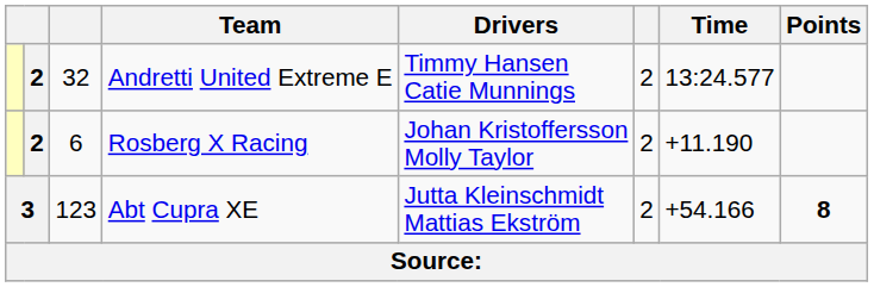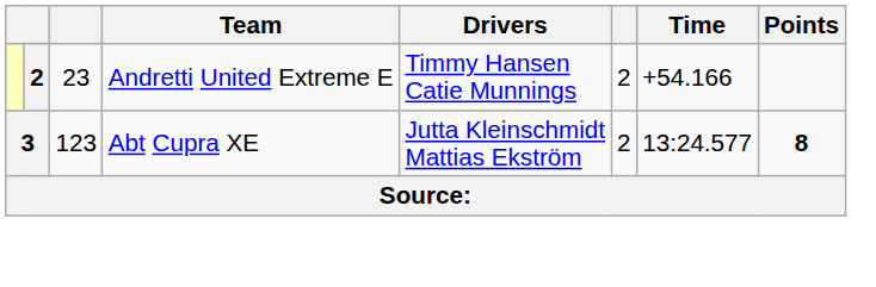 <table class="wikitable" style="font-size: 85%">
 <tr>
 <th scope="col" colspan="2"></th>
 <th scope="col"></th>
 <th scope="col">Team</th>
 <th scope="col">Drivers</th>
 <th scope="col"></th>
 <th scope="col">Time</th>
 <th scope="col">Points</th>
 </tr>
 <tr>
 <td style="background-color:#FFFFBF"> </td>
 <th scope=row>2</th>
-<td align=center>32</td>
+<td align=center>23</td>
 <td> <a href='#'>Andretti</a> <a href='#'>United</a> Extreme E</td>
 <td> <a href='#'>Timmy Hansen</a><br> <a href='#'>Catie Munnings</a></td>
 <td>2</td>
-<td>13:24.577</td>
-<td></td>
-</tr>
-<tr>
-<td style="background-color:#FFFFBF"> </td>
-<th scope=row>2</th>
-<td align=center>6</td>
-<td> <a href='#'>Rosberg X Racing</a></td>
-<td> <a href='#'>Johan Kristoffersson</a><br> <a href='#'>Molly Taylor</a></td>
-<td>2</td>
-<td>+11.190</td>
+<td>+54.166</td>
 <td></td>
 </tr>
 <tr>
 <th scope=row colspan=2>3</th>
 <td align=center>123</td>
 <td> <a href='#'>Abt</a> <a href='#'>Cupra</a> XE</td>
 <td> <a href='#'>Jutta Kleinschmidt</a><br> <a href='#'>Mattias Ekström</a></td>
 <td>2</td>
-<td>+54.166</td>
+<td>13:24.577</td>
 <td align=center><strong>8</strong></td>
 </tr>
 <tr>
 <th colspan="8">Source:</th>
 </tr>
 </table>
